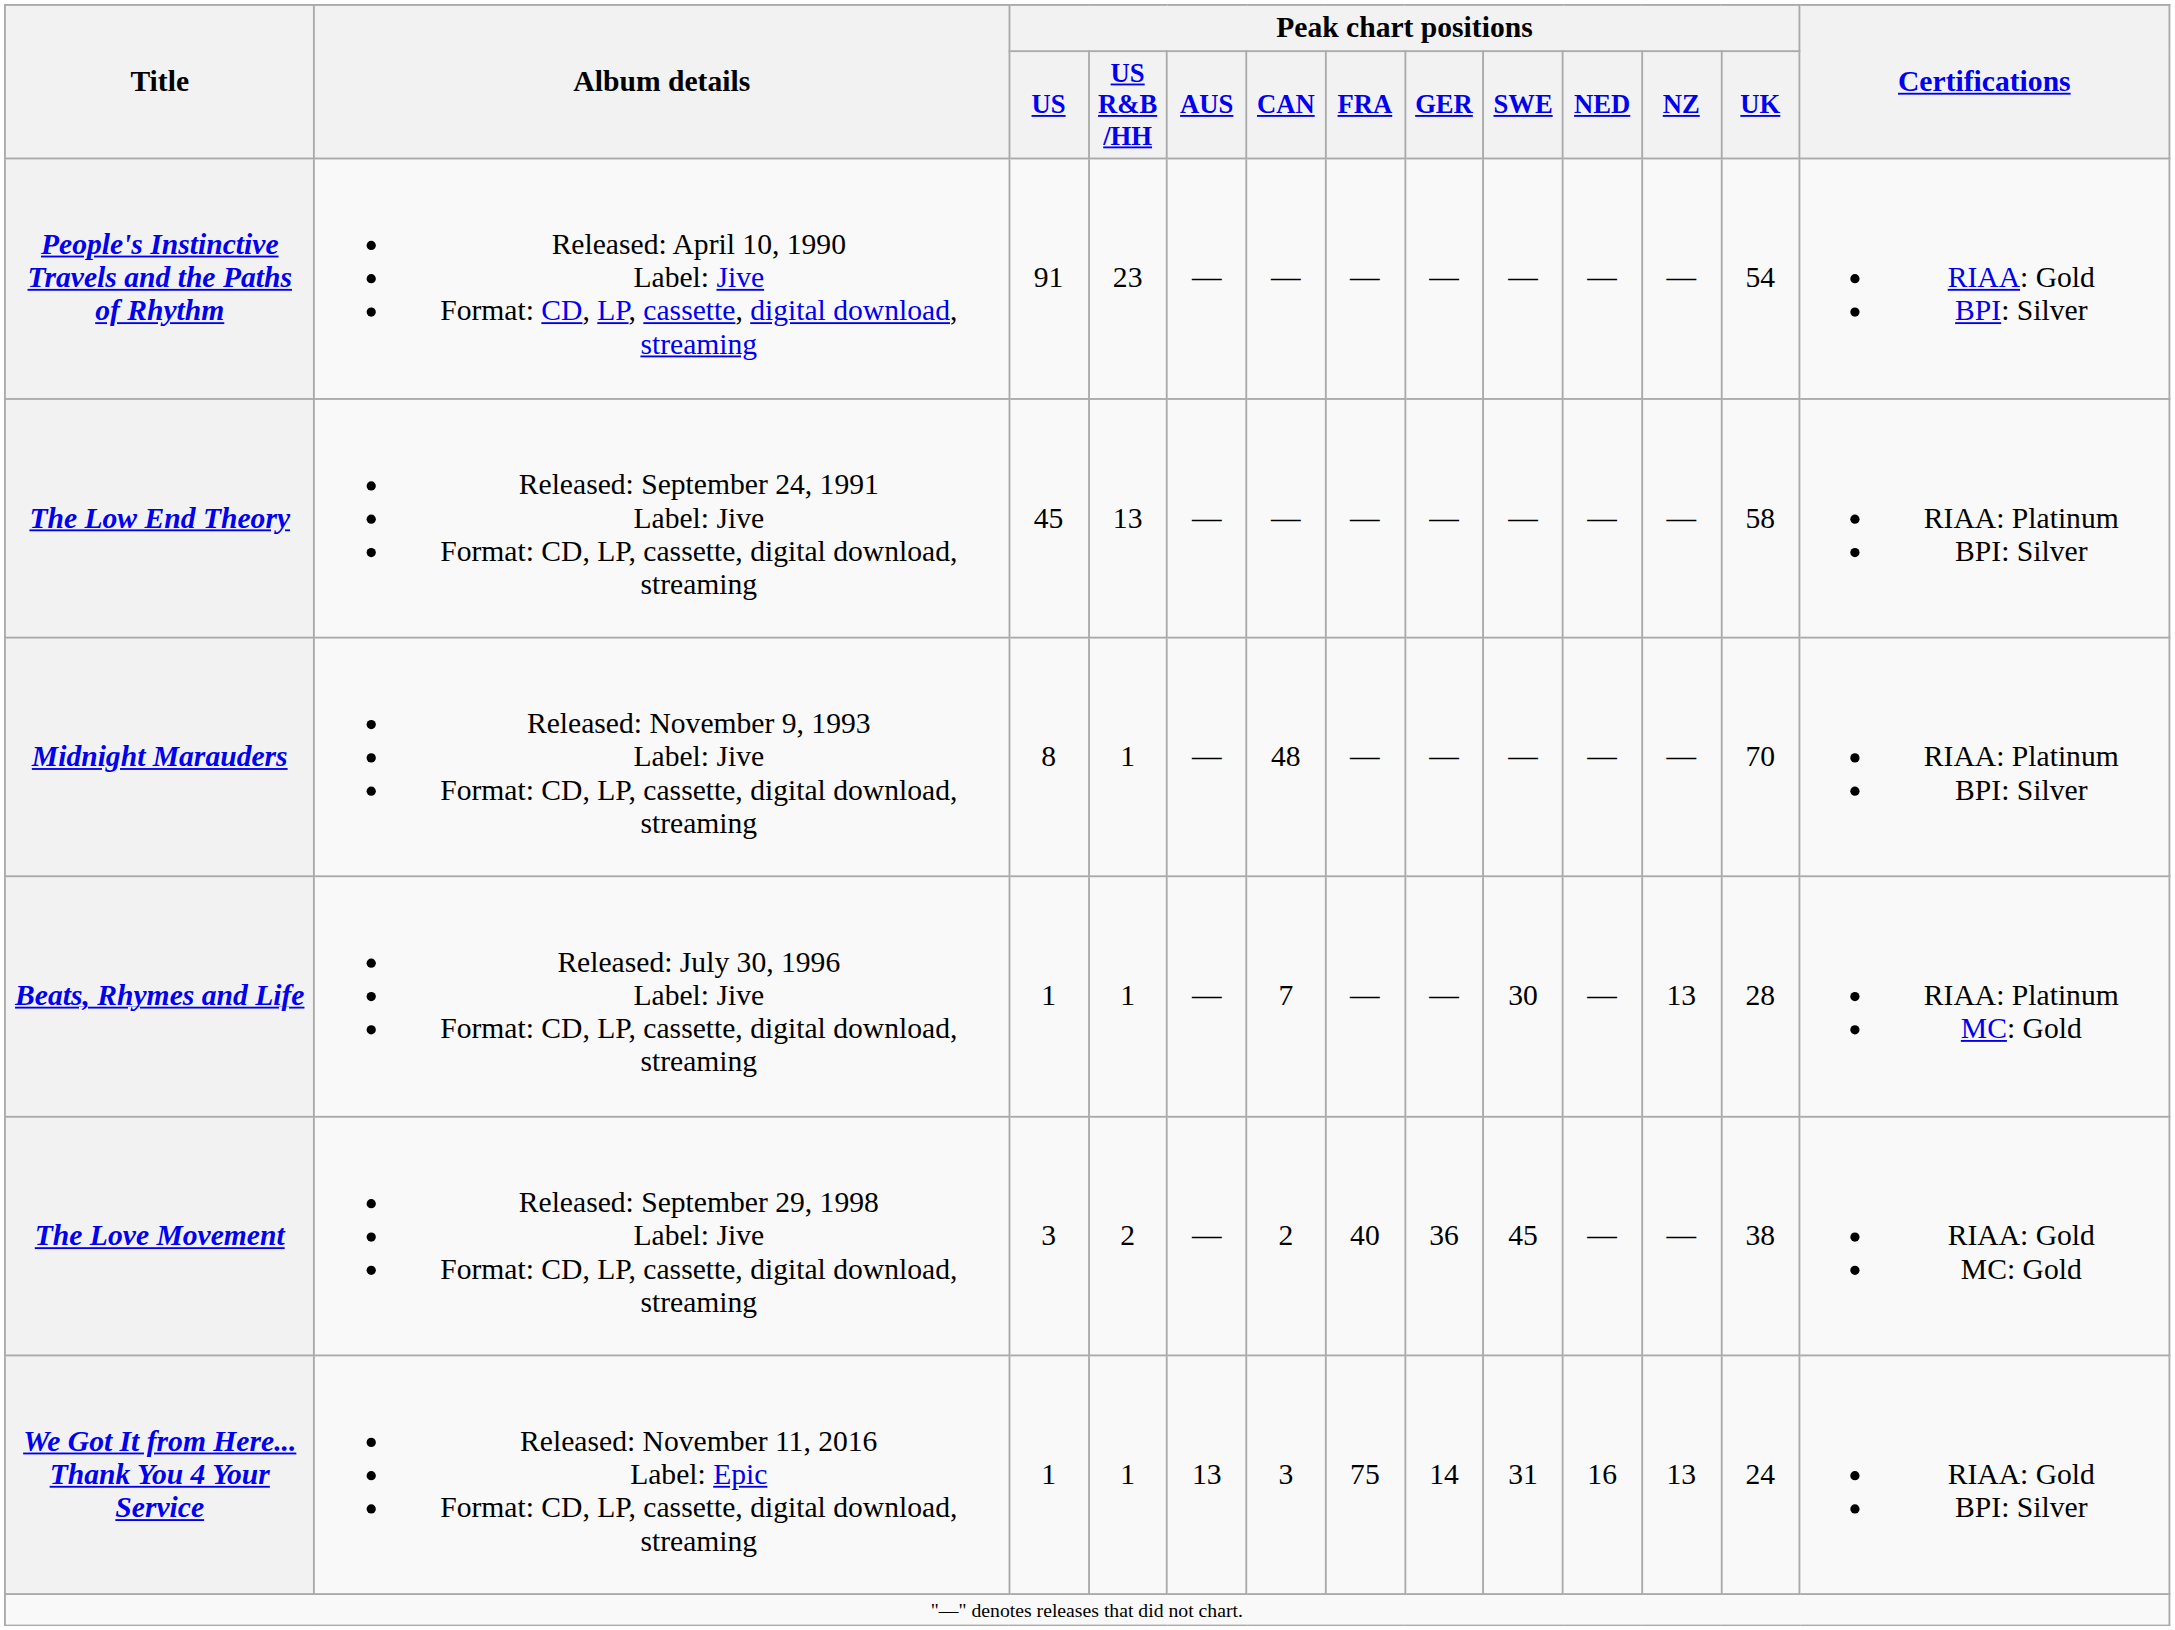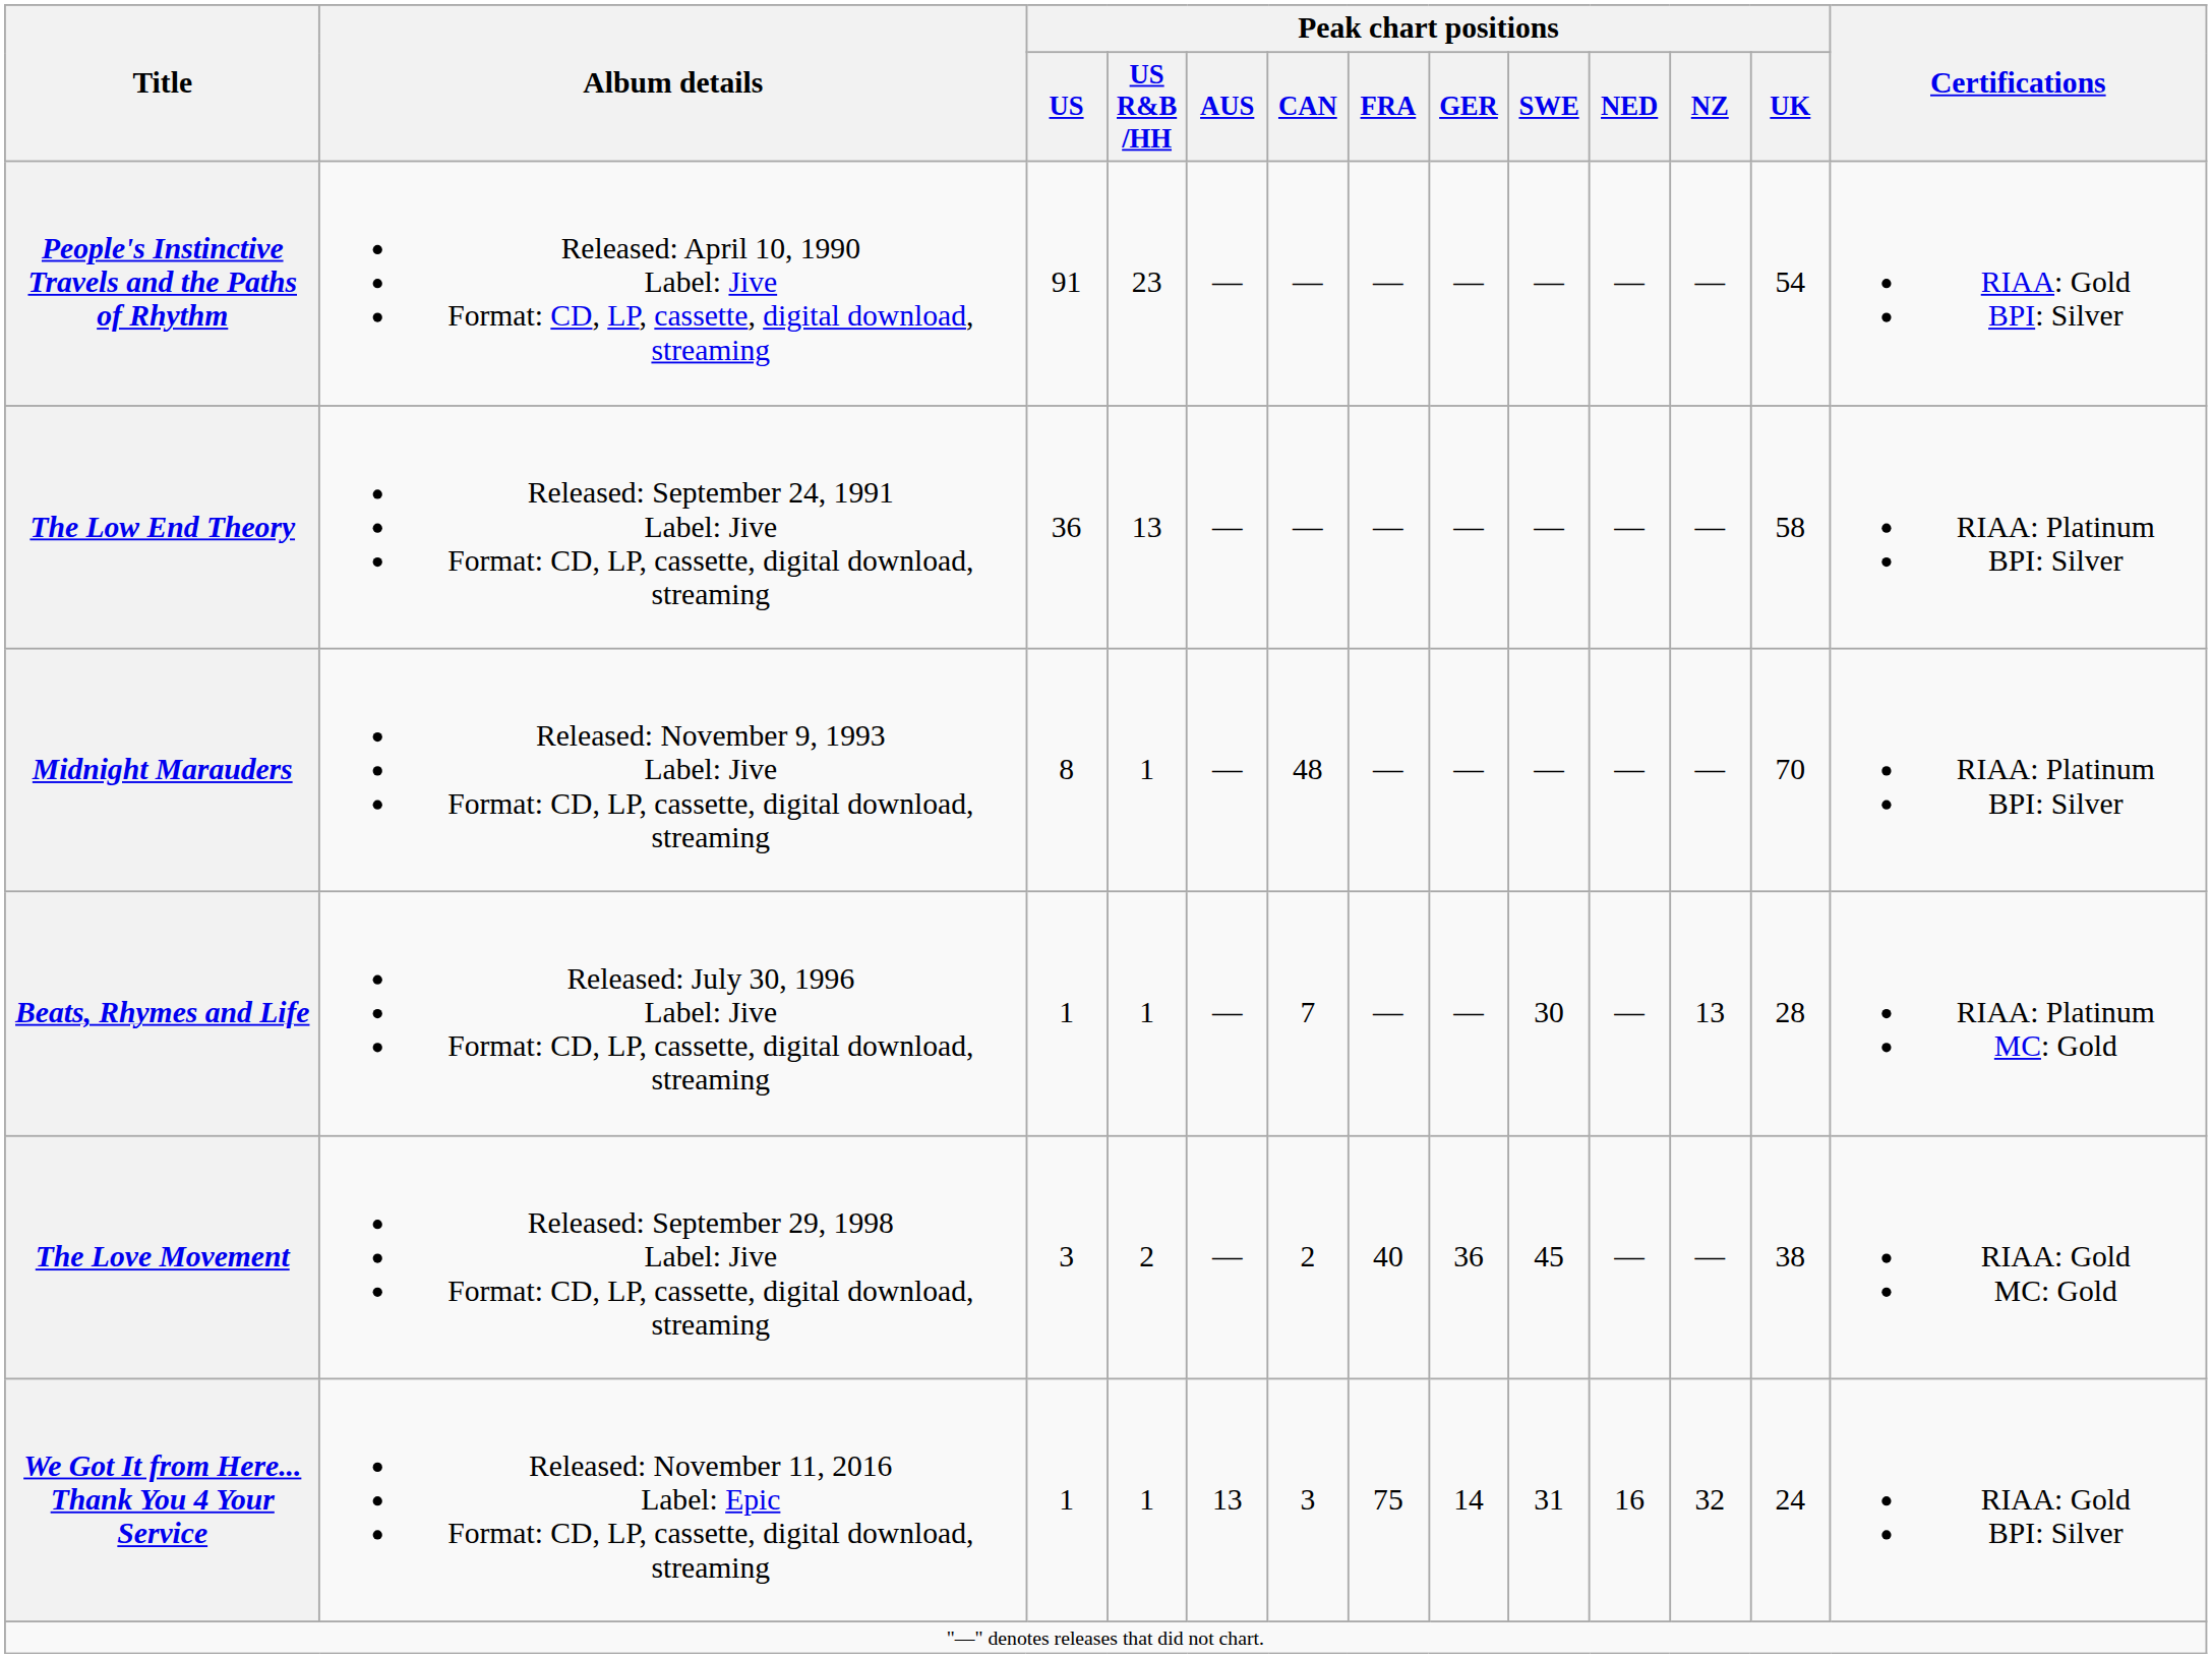 <table class="wikitable plainrowheaders" style="text-align:center;" border="1">
 <tr>
 <th scope="col" rowspan="2" style="width:10em;">Title</th>
 <th scope="col" rowspan="2" style="width:23em;">Album details</th>
 <th colspan="10" scope="col">Peak chart positions</th>
 <th scope="col" rowspan="2" style="width:12em;"><a href='#'>Certifications</a></th>
 </tr>
 <tr>
 <th scope="col" style="width:2.5em;font-size:90%;"><a href='#'>US</a><br></th>
 <th scope="col" style="width:2.5em;font-size:90%;"><a href='#'>US<br>R&B<br>/HH</a><br></th>
 <th scope="col" style="width:2.5em;font-size:90%;"><a href='#'>AUS</a><br></th>
 <th scope="col" style="width:2.5em;font-size:90%;"><a href='#'>CAN</a><br></th>
 <th scope="col" style="width:2.5em;font-size:90%;"><a href='#'>FRA</a><br></th>
 <th scope="col" style="width:2.5em;font-size:90%;"><a href='#'>GER</a><br></th>
 <th scope="col" style="width:2.5em;font-size:90%;"><a href='#'>SWE</a><br></th>
 <th scope="col" style="width:2.5em;font-size:90%;"><a href='#'>NED</a><br></th>
 <th scope="col" style="width:2.5em;font-size:90%;"><a href='#'>NZ</a><br></th>
 <th scope="col" style="width:2.5em;font-size:90%;"><a href='#'>UK</a><br></th>
 </tr>
 <tr>
 <th scope="row"><em><a href='#'>People's Instinctive Travels and the Paths of Rhythm</a></em></th>
 <td><br><ul><li>Released: April 10, 1990</li><li>Label: <a href='#'>Jive</a></li><li>Format: <a href='#'>CD</a>, <a href='#'>LP</a>, <a href='#'>cassette</a>, <a href='#'>digital download</a>, <a href='#'>streaming</a></li></ul></td>
 <td>91</td>
 <td>23</td>
 <td>—</td>
 <td>—</td>
 <td>—</td>
 <td>—</td>
 <td>—</td>
 <td>—</td>
 <td>—</td>
 <td>54</td>
 <td><br><ul><li><a href='#'>RIAA</a>: Gold</li><li><a href='#'>BPI</a>: Silver</li></ul></td>
 </tr>
 <tr>
 <th scope="row"><em><a href='#'>The Low End Theory</a></em></th>
 <td><br><ul><li>Released: September 24, 1991</li><li>Label: Jive</li><li>Format: CD, LP, cassette, digital download, streaming</li></ul></td>
-<td>45</td>
+<td>36</td>
 <td>13</td>
 <td>—</td>
 <td>—</td>
 <td>—</td>
 <td>—</td>
 <td>—</td>
 <td>—</td>
 <td>—</td>
 <td>58</td>
 <td><br><ul><li>RIAA: Platinum</li><li>BPI: Silver</li></ul></td>
 </tr>
 <tr>
 <th scope="row"><em><a href='#'>Midnight Marauders</a></em></th>
 <td><br><ul><li>Released: November 9, 1993</li><li>Label: Jive</li><li>Format: CD, LP, cassette, digital download, streaming</li></ul></td>
 <td>8</td>
 <td>1</td>
 <td>—</td>
 <td>48</td>
 <td>—</td>
 <td>—</td>
 <td>—</td>
 <td>—</td>
 <td>—</td>
 <td>70</td>
 <td><br><ul><li>RIAA: Platinum</li><li>BPI: Silver</li></ul></td>
 </tr>
 <tr>
 <th scope="row"><em><a href='#'>Beats, Rhymes and Life</a></em></th>
 <td><br><ul><li>Released: July 30, 1996</li><li>Label: Jive</li><li>Format: CD, LP, cassette, digital download, streaming</li></ul></td>
 <td>1</td>
 <td>1</td>
 <td>—</td>
 <td>7</td>
 <td>—</td>
 <td>—</td>
 <td>30</td>
 <td>—</td>
 <td>13</td>
 <td>28</td>
 <td><br><ul><li>RIAA: Platinum</li><li><a href='#'>MC</a>: Gold</li></ul></td>
 </tr>
 <tr>
 <th scope="row"><em><a href='#'>The Love Movement</a></em></th>
 <td><br><ul><li>Released: September 29, 1998</li><li>Label: Jive</li><li>Format: CD, LP, cassette, digital download, streaming</li></ul></td>
 <td>3</td>
 <td>2</td>
 <td>—</td>
 <td>2</td>
 <td>40</td>
 <td>36</td>
 <td>45</td>
 <td>—</td>
 <td>—</td>
 <td>38</td>
 <td><br><ul><li>RIAA: Gold</li><li>MC: Gold</li></ul></td>
 </tr>
 <tr>
 <th scope="row"><em><a href='#'>We Got It from Here... Thank You 4 Your Service</a></em></th>
 <td><br><ul><li>Released: November 11, 2016</li><li>Label: <a href='#'>Epic</a></li><li>Format: CD, LP, cassette, digital download, streaming</li></ul></td>
 <td>1</td>
 <td>1</td>
 <td>13</td>
 <td>3</td>
 <td>75</td>
 <td>14</td>
 <td>31</td>
 <td>16</td>
-<td>13</td>
+<td>32</td>
 <td>24</td>
 <td><br><ul><li>RIAA: Gold</li><li>BPI: Silver</li></ul></td>
 </tr>
 <tr>
 <td colspan="13" align="center" style="font-size: 8pt">"—" denotes releases that did not chart.</td>
 </tr>
 </table>
